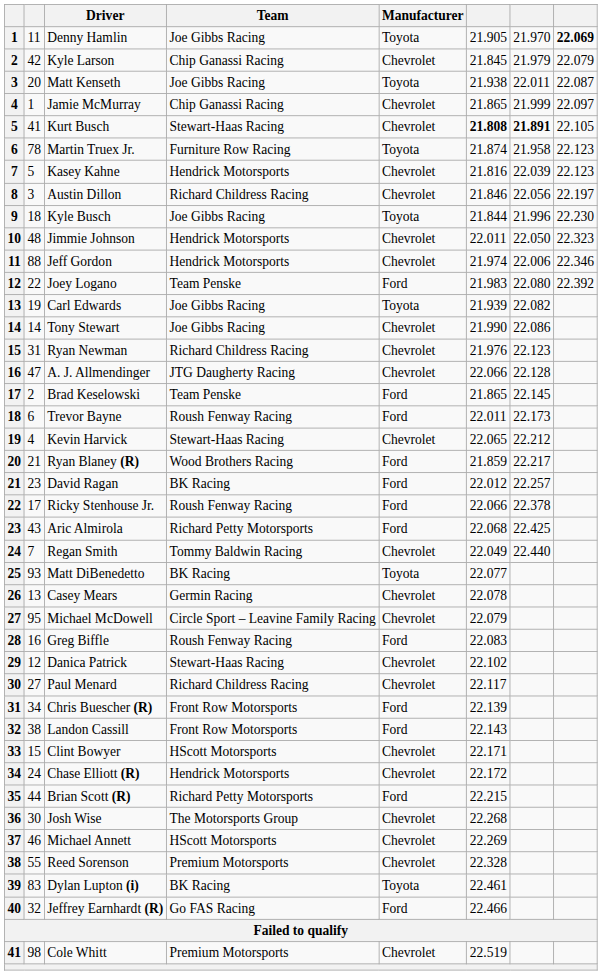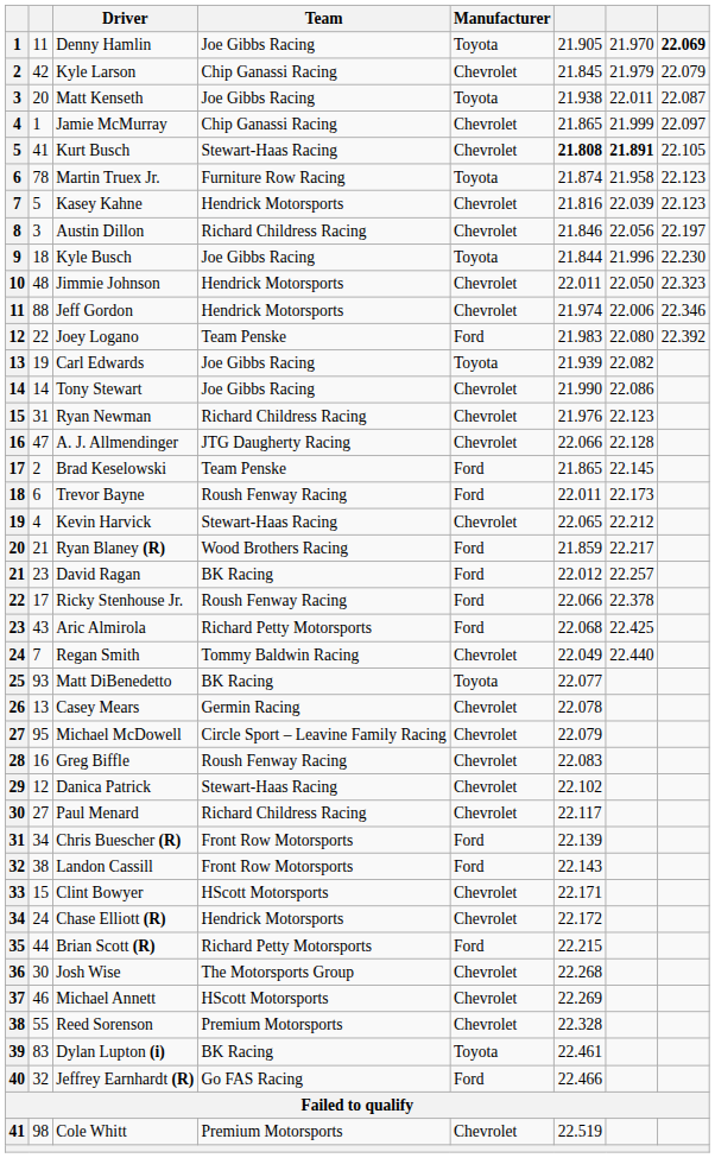 <table class="wikitable" style="font-size:95%">
 <tr>
 <th scope="col"></th>
 <th scope="col"></th>
 <th scope="col">Driver</th>
 <th scope="col">Team</th>
 <th scope="col">Manufacturer</th>
 <th scope="col"></th>
 <th scope="col"></th>
 <th scope="col"></th>
 </tr>
 <tr>
 <th scope="row">1</th>
 <td>11</td>
 <td>Denny Hamlin</td>
 <td>Joe Gibbs Racing</td>
 <td>Toyota</td>
 <td>21.905</td>
 <td>21.970</td>
 <td><strong>22.069</strong></td>
 </tr>
 <tr>
 <th scope="row">2</th>
 <td>42</td>
 <td>Kyle Larson</td>
 <td>Chip Ganassi Racing</td>
 <td>Chevrolet</td>
 <td>21.845</td>
 <td>21.979</td>
 <td>22.079</td>
 </tr>
 <tr>
 <th scope="row">3</th>
 <td>20</td>
 <td>Matt Kenseth</td>
 <td>Joe Gibbs Racing</td>
 <td>Toyota</td>
 <td>21.938</td>
 <td>22.011</td>
 <td>22.087</td>
 </tr>
 <tr>
 <th scope="row">4</th>
 <td>1</td>
 <td>Jamie McMurray</td>
 <td>Chip Ganassi Racing</td>
 <td>Chevrolet</td>
 <td>21.865</td>
 <td>21.999</td>
 <td>22.097</td>
 </tr>
 <tr>
 <th scope="row">5</th>
 <td>41</td>
 <td>Kurt Busch</td>
 <td>Stewart-Haas Racing</td>
 <td>Chevrolet</td>
 <td><strong>21.808</strong></td>
 <td><strong>21.891</strong></td>
 <td>22.105</td>
 </tr>
 <tr>
 <th scope="row">6</th>
 <td>78</td>
 <td>Martin Truex Jr.</td>
 <td>Furniture Row Racing</td>
 <td>Toyota</td>
 <td>21.874</td>
 <td>21.958</td>
 <td>22.123</td>
 </tr>
 <tr>
 <th scope="row">7</th>
 <td>5</td>
 <td>Kasey Kahne</td>
 <td>Hendrick Motorsports</td>
 <td>Chevrolet</td>
 <td>21.816</td>
 <td>22.039</td>
 <td>22.123</td>
 </tr>
 <tr>
 <th scope="row">8</th>
 <td>3</td>
 <td>Austin Dillon</td>
 <td>Richard Childress Racing</td>
 <td>Chevrolet</td>
 <td>21.846</td>
 <td>22.056</td>
 <td>22.197</td>
 </tr>
 <tr>
 <th scope="row">9</th>
 <td>18</td>
 <td>Kyle Busch</td>
 <td>Joe Gibbs Racing</td>
 <td>Toyota</td>
 <td>21.844</td>
 <td>21.996</td>
 <td>22.230</td>
 </tr>
 <tr>
 <th scope="row">10</th>
 <td>48</td>
 <td>Jimmie Johnson</td>
 <td>Hendrick Motorsports</td>
 <td>Chevrolet</td>
 <td>22.011</td>
 <td>22.050</td>
 <td>22.323</td>
 </tr>
 <tr>
 <th scope="row">11</th>
 <td>88</td>
 <td>Jeff Gordon</td>
 <td>Hendrick Motorsports</td>
 <td>Chevrolet</td>
 <td>21.974</td>
 <td>22.006</td>
 <td>22.346</td>
 </tr>
 <tr>
 <th scope="row">12</th>
 <td>22</td>
 <td>Joey Logano</td>
 <td>Team Penske</td>
 <td>Ford</td>
 <td>21.983</td>
 <td>22.080</td>
 <td>22.392</td>
 </tr>
 <tr>
 <th scope="row">13</th>
 <td>19</td>
 <td>Carl Edwards</td>
 <td>Joe Gibbs Racing</td>
 <td>Toyota</td>
 <td>21.939</td>
 <td>22.082</td>
 <td></td>
 </tr>
 <tr>
 <th scope="row">14</th>
 <td>14</td>
 <td>Tony Stewart</td>
 <td>Joe Gibbs Racing</td>
 <td>Chevrolet</td>
 <td>21.990</td>
 <td>22.086</td>
 <td></td>
 </tr>
 <tr>
 <th scope="row">15</th>
 <td>31</td>
 <td>Ryan Newman</td>
 <td>Richard Childress Racing</td>
 <td>Chevrolet</td>
 <td>21.976</td>
 <td>22.123</td>
 <td></td>
 </tr>
 <tr>
 <th scope="row">16</th>
 <td>47</td>
 <td>A. J. Allmendinger</td>
 <td>JTG Daugherty Racing</td>
 <td>Chevrolet</td>
 <td>22.066</td>
 <td>22.128</td>
 <td></td>
 </tr>
 <tr>
 <th scope="row">17</th>
 <td>2</td>
 <td>Brad Keselowski</td>
 <td>Team Penske</td>
 <td>Ford</td>
 <td>21.865</td>
 <td>22.145</td>
 <td></td>
 </tr>
 <tr>
 <th scope="row">18</th>
 <td>6</td>
 <td>Trevor Bayne</td>
 <td>Roush Fenway Racing</td>
 <td>Ford</td>
 <td>22.011</td>
 <td>22.173</td>
 <td></td>
 </tr>
 <tr>
 <th scope="row">19</th>
 <td>4</td>
 <td>Kevin Harvick</td>
 <td>Stewart-Haas Racing</td>
 <td>Chevrolet</td>
 <td>22.065</td>
 <td>22.212</td>
 <td></td>
 </tr>
 <tr>
 <th scope="row">20</th>
 <td>21</td>
 <td>Ryan Blaney <strong>(R)</strong></td>
 <td>Wood Brothers Racing</td>
 <td>Ford</td>
 <td>21.859</td>
 <td>22.217</td>
 <td></td>
 </tr>
 <tr>
 <th scope="row">21</th>
 <td>23</td>
 <td>David Ragan</td>
 <td>BK Racing</td>
 <td>Ford</td>
 <td>22.012</td>
 <td>22.257</td>
 <td></td>
 </tr>
 <tr>
 <th scope="row">22</th>
 <td>17</td>
 <td>Ricky Stenhouse Jr.</td>
 <td>Roush Fenway Racing</td>
 <td>Ford</td>
 <td>22.066</td>
 <td>22.378</td>
 <td></td>
 </tr>
 <tr>
 <th scope="row">23</th>
 <td>43</td>
 <td>Aric Almirola</td>
 <td>Richard Petty Motorsports</td>
 <td>Ford</td>
 <td>22.068</td>
 <td>22.425</td>
 <td></td>
 </tr>
 <tr>
 <th scope="row">24</th>
 <td>7</td>
 <td>Regan Smith</td>
 <td>Tommy Baldwin Racing</td>
 <td>Chevrolet</td>
 <td>22.049</td>
 <td>22.440</td>
 <td></td>
 </tr>
 <tr>
 <th scope="row">25</th>
 <td>93</td>
 <td>Matt DiBenedetto</td>
 <td>BK Racing</td>
 <td>Toyota</td>
 <td>22.077</td>
 <td></td>
 <td></td>
 </tr>
 <tr>
 <th scope="row">26</th>
 <td>13</td>
 <td>Casey Mears</td>
 <td>Germin Racing</td>
 <td>Chevrolet</td>
 <td>22.078</td>
 <td></td>
 <td></td>
 </tr>
 <tr>
 <th scope="row">27</th>
 <td>95</td>
 <td>Michael McDowell</td>
 <td>Circle Sport – Leavine Family Racing</td>
 <td>Chevrolet</td>
 <td>22.079</td>
 <td></td>
 <td></td>
 </tr>
 <tr>
 <th scope="row">28</th>
 <td>16</td>
 <td>Greg Biffle</td>
 <td>Roush Fenway Racing</td>
-<td>Ford</td>
+<td>Chevrolet</td>
 <td>22.083</td>
 <td></td>
 <td></td>
 </tr>
 <tr>
 <th scope="row">29</th>
 <td>12</td>
 <td>Danica Patrick</td>
 <td>Stewart-Haas Racing</td>
 <td>Chevrolet</td>
 <td>22.102</td>
 <td></td>
 <td></td>
 </tr>
 <tr>
 <th scope="row">30</th>
 <td>27</td>
 <td>Paul Menard</td>
 <td>Richard Childress Racing</td>
 <td>Chevrolet</td>
 <td>22.117</td>
 <td></td>
 <td></td>
 </tr>
 <tr>
 <th scope="row">31</th>
 <td>34</td>
 <td>Chris Buescher <strong>(R)</strong></td>
 <td>Front Row Motorsports</td>
 <td>Ford</td>
 <td>22.139</td>
 <td></td>
 <td></td>
 </tr>
 <tr>
 <th scope="row">32</th>
 <td>38</td>
 <td>Landon Cassill</td>
 <td>Front Row Motorsports</td>
 <td>Ford</td>
 <td>22.143</td>
 <td></td>
 <td></td>
 </tr>
 <tr>
 <th scope="row">33</th>
 <td>15</td>
 <td>Clint Bowyer</td>
 <td>HScott Motorsports</td>
 <td>Chevrolet</td>
 <td>22.171</td>
 <td></td>
 <td></td>
 </tr>
 <tr>
 <th scope="row">34</th>
 <td>24</td>
 <td>Chase Elliott <strong>(R)</strong></td>
 <td>Hendrick Motorsports</td>
 <td>Chevrolet</td>
 <td>22.172</td>
 <td></td>
 <td></td>
 </tr>
 <tr>
 <th scope="row">35</th>
 <td>44</td>
 <td>Brian Scott <strong>(R)</strong></td>
 <td>Richard Petty Motorsports</td>
 <td>Ford</td>
 <td>22.215</td>
 <td></td>
 <td></td>
 </tr>
 <tr>
 <th scope="row">36</th>
 <td>30</td>
 <td>Josh Wise</td>
 <td>The Motorsports Group</td>
 <td>Chevrolet</td>
 <td>22.268</td>
 <td></td>
 <td></td>
 </tr>
 <tr>
 <th scope="row">37</th>
 <td>46</td>
 <td>Michael Annett</td>
 <td>HScott Motorsports</td>
 <td>Chevrolet</td>
 <td>22.269</td>
 <td></td>
 <td></td>
 </tr>
 <tr>
 <th scope="row">38</th>
 <td>55</td>
 <td>Reed Sorenson</td>
 <td>Premium Motorsports</td>
 <td>Chevrolet</td>
 <td>22.328</td>
 <td></td>
 <td></td>
 </tr>
 <tr>
 <th scope="row">39</th>
 <td>83</td>
 <td>Dylan Lupton <strong>(i)</strong></td>
 <td>BK Racing</td>
 <td>Toyota</td>
 <td>22.461</td>
 <td></td>
 <td></td>
 </tr>
 <tr>
 <th scope="row">40</th>
 <td>32</td>
 <td>Jeffrey Earnhardt <strong>(R)</strong></td>
 <td>Go FAS Racing</td>
 <td>Ford</td>
 <td>22.466</td>
 <td></td>
 <td></td>
 </tr>
 <tr>
 <th colspan="8">Failed to qualify</th>
 </tr>
 <tr>
 <th scope="row">41</th>
 <td>98</td>
 <td>Cole Whitt</td>
 <td>Premium Motorsports</td>
 <td>Chevrolet</td>
 <td>22.519</td>
 <td></td>
 <td></td>
 </tr>
 <tr class="sortbottom">
 <th colspan="8"></th>
 </tr>
 </table>
